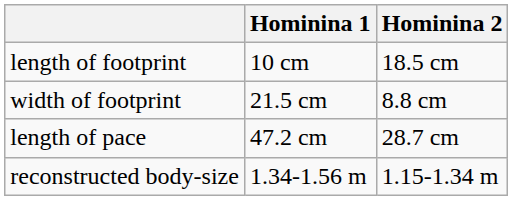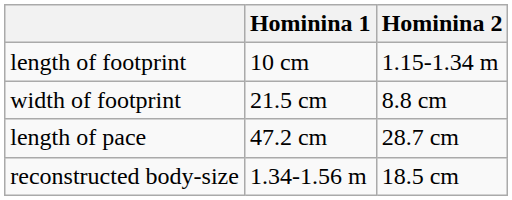 <table class="wikitable">
 <tr>
 <th></th>
 <th>Hominina 1</th>
 <th>Hominina 2</th>
 </tr>
 <tr>
 <td>length of footprint</td>
 <td>10 cm</td>
-<td>18.5 cm</td>
+<td>1.15-1.34 m</td>
 </tr>
 <tr>
 <td>width of footprint</td>
 <td>21.5 cm</td>
 <td>8.8 cm</td>
 </tr>
 <tr>
 <td>length of pace</td>
 <td>47.2 cm</td>
 <td>28.7 cm</td>
 </tr>
 <tr>
 <td>reconstructed body-size</td>
 <td>1.34-1.56 m</td>
-<td>1.15-1.34 m</td>
+<td>18.5 cm</td>
 </tr>
 </table>
